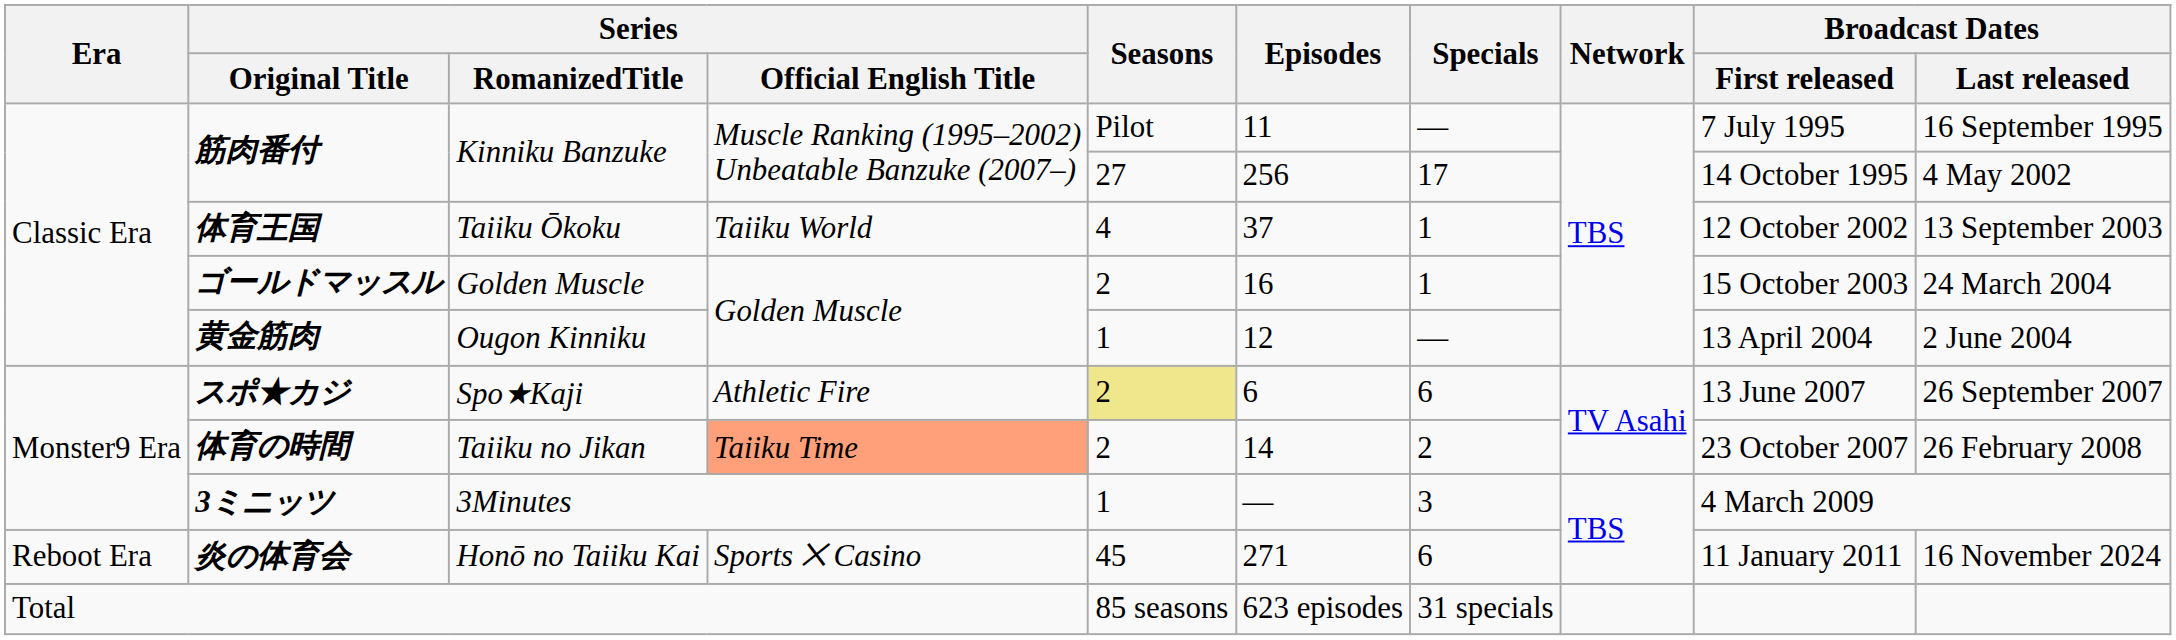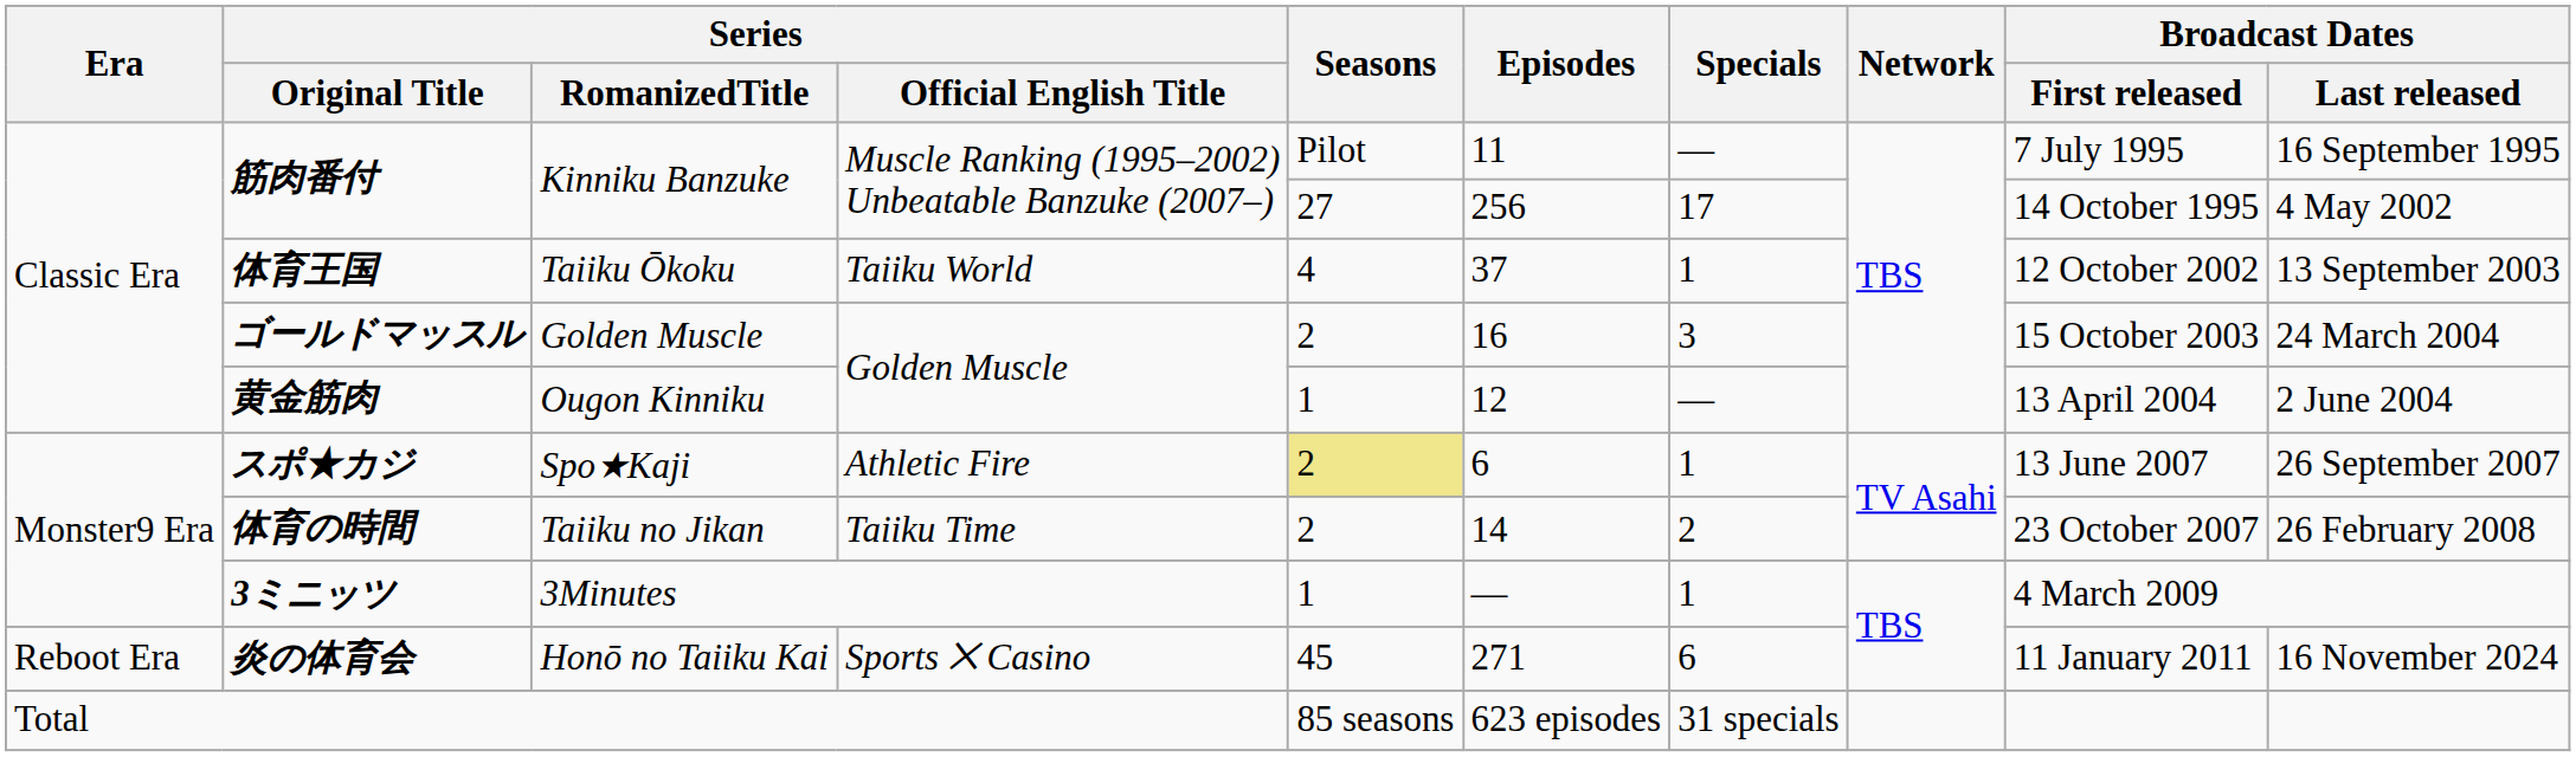 <table class="wikitable defaultcenter">
 <tr>
 <th rowspan="2">Era</th>
 <th colspan="3">Series</th>
 <th rowspan="2">Seasons</th>
 <th rowspan="2">Episodes</th>
 <th rowspan="2">Specials</th>
 <th rowspan="2">Network</th>
 <th colspan="2">Broadcast Dates</th>
 </tr>
 <tr>
 <th>Original Title</th>
 <th>RomanizedTitle</th>
 <th>Official English Title</th>
 <th>First released</th>
 <th>Last released</th>
 </tr>
 <tr>
 <td rowspan="5">Classic Era</td>
 <td rowspan="2"><strong><em>筋肉番付</em></strong></td>
 <td rowspan="2"><em>Kinniku Banzuke</em></td>
 <td rowspan="2"><em>Muscle Ranking (1995–2002)</em><br><em>Unbeatable Banzuke (2007–)</em></td>
 <td>Pilot</td>
 <td>11</td>
 <td>—</td>
 <td rowspan="5"><a href='#'>TBS</a></td>
 <td>7 July 1995</td>
 <td>16 September 1995</td>
 </tr>
 <tr>
 <td>27</td>
 <td>256</td>
 <td>17</td>
 <td>14 October 1995</td>
 <td>4 May 2002</td>
 </tr>
 <tr>
 <td><strong><em>体育王国</em></strong></td>
 <td><em>Taiiku Ōkoku</em></td>
 <td><em>Taiiku World</em></td>
 <td>4</td>
 <td>37</td>
 <td>1</td>
 <td>12 October 2002</td>
 <td>13 September 2003</td>
 </tr>
 <tr>
 <td><strong><em>ゴールドマッスル</em></strong></td>
 <td><em>Golden Muscle</em></td>
 <td rowspan="2"><em>Golden Muscle</em></td>
 <td>2</td>
 <td>16</td>
-<td>1</td>
+<td>3</td>
 <td>15 October 2003</td>
 <td>24 March 2004</td>
 </tr>
 <tr>
 <td><strong><em>黄金筋肉</em></strong></td>
 <td><em>Ougon Kinniku</em></td>
 <td>1</td>
 <td>12</td>
 <td>—</td>
 <td>13 April 2004</td>
 <td>2 June 2004</td>
 </tr>
 <tr>
 <td rowspan="3">Monster9 Era</td>
 <td><strong><em>スポ★カジ</em></strong></td>
 <td><em>Spo★Kaji</em></td>
 <td><em>Athletic Fire</em></td>
 <td style="background: khaki;">2</td>
 <td>6</td>
-<td>6</td>
+<td>1</td>
 <td rowspan="2"><a href='#'>TV Asahi</a></td>
 <td>13 June 2007</td>
 <td>26 September 2007</td>
 </tr>
 <tr>
 <td><strong><em>体育の時間</em></strong></td>
 <td><em>Taiiku no Jikan</em></td>
-<td style="background: lightsalmon;"><em>Taiiku Time</em></td>
+<td><em>Taiiku Time</em></td>
 <td>2</td>
 <td>14</td>
 <td>2</td>
 <td>23 October 2007</td>
 <td>26 February 2008</td>
 </tr>
 <tr>
 <td><strong><em>3ミニッツ</em></strong></td>
 <td colspan="2"><em>3Minutes</em></td>
 <td>1</td>
 <td>—</td>
-<td>3</td>
+<td>1</td>
 <td rowspan="2"><a href='#'>TBS</a></td>
 <td colspan="2">4 March 2009</td>
 </tr>
 <tr>
 <td>Reboot Era</td>
 <td><strong><em>炎の体育会</em></strong></td>
 <td><em>Honō no Taiiku Kai</em></td>
 <td><em>Sports ⨉ Casino</em></td>
 <td>45</td>
 <td>271</td>
 <td>6</td>
 <td>11 January 2011</td>
 <td>16 November 2024</td>
 </tr>
 <tr>
 <td colspan="4">Total</td>
 <td>85 seasons</td>
 <td>623 episodes</td>
 <td>31 specials</td>
 <td></td>
 <td></td>
 <td></td>
 </tr>
 </table>
